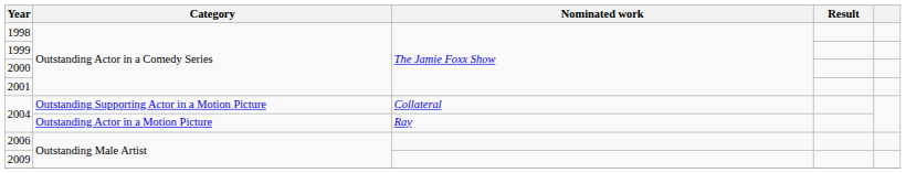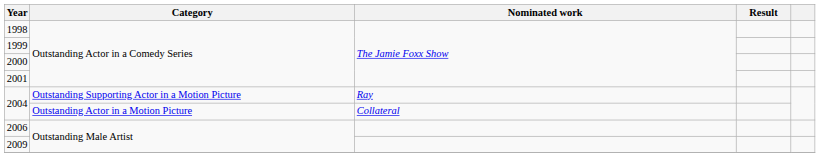 <table class=wikitable>
 <tr>
 <th scope="col" style="width:1em;">Year</th>
 <th scope="col" style="width:33em;">Category</th>
 <th scope="col" style="width:39em;">Nominated work</th>
 <th scope="col" style="width:5em;">Result</th>
 <th scope="col" style="width:2em;"></th>
 </tr>
 <tr>
 <td>1998</td>
 <td rowspan="4">Outstanding Actor in a Comedy Series</td>
 <td rowspan="4"><em><a href='#'>The Jamie Foxx Show</a></em></td>
 <td></td>
 <td></td>
 </tr>
 <tr>
 <td>1999</td>
 <td></td>
 <td></td>
 </tr>
 <tr>
 <td>2000</td>
 <td></td>
 <td></td>
 </tr>
 <tr>
 <td>2001</td>
 <td></td>
 <td></td>
 </tr>
 <tr>
 <td rowspan="2">2004</td>
 <td><a href='#'>Outstanding Supporting Actor in a Motion Picture</a></td>
-<td><em><a href='#'>Collateral</a></em></td>
+<td><em><a href='#'>Ray</a></em></td>
 <td></td>
 <td rowspan="2"></td>
 </tr>
 <tr>
 <td><a href='#'>Outstanding Actor in a Motion Picture</a></td>
-<td><em><a href='#'>Ray</a></em></td>
+<td><em><a href='#'>Collateral</a></em></td>
 <td></td>
 </tr>
 <tr>
 <td>2006</td>
 <td rowspan="2">Outstanding Male Artist</td>
 <td></td>
 <td></td>
 <td></td>
 </tr>
 <tr>
 <td>2009</td>
 <td></td>
 <td></td>
 <td></td>
 </tr>
 <tr>
 </tr>
 </table>
